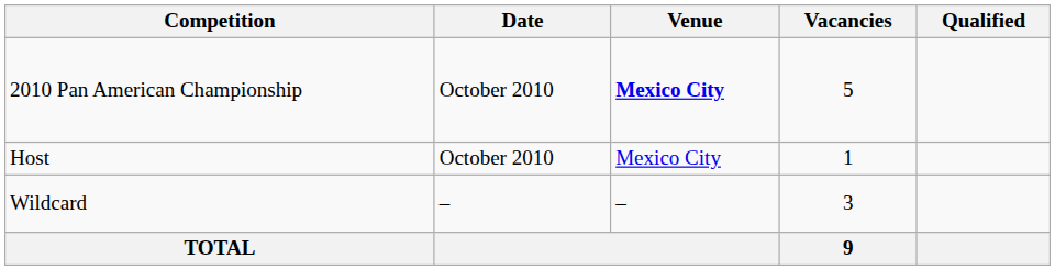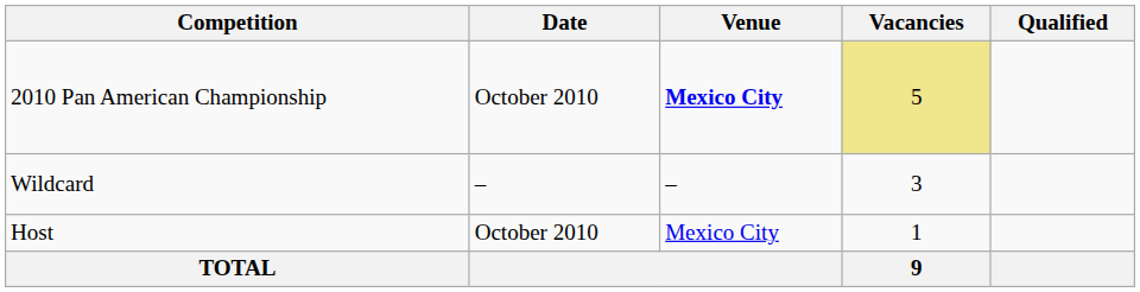 <table class="wikitable" width=800>
 <tr>
 <th>Competition</th>
 <th>Date</th>
 <th>Venue</th>
 <th>Vacancies</th>
 <th>Qualified</th>
 </tr>
 <tr>
 <td>2010 Pan American Championship</td>
 <td>October 2010</td>
 <td><strong> <a href='#'>Mexico City</a></strong></td>
-<td align="center">5</td>
+<td align="center" style="background: khaki;">5</td>
 <td> <br><br>  <br>  <br></td>
+</tr>
+<tr>
+<td>Wildcard</td>
+<td>–</td>
+<td>–</td>
+<td align="center">3</td>
+<td><br><br></td>
 </tr>
 <tr>
 <td>Host</td>
 <td>October 2010</td>
 <td> <a href='#'>Mexico City</a></td>
 <td align="center">1</td>
 <td></td>
 </tr>
 <tr>
-<td>Wildcard</td>
-<td>–</td>
-<td>–</td>
-<td align="center">3</td>
-<td><br><br></td>
-</tr>
-<tr>
 <th>TOTAL</th>
 <th colspan="2"></th>
 <th>9</th>
 <th></th>
 </tr>
 </table>
